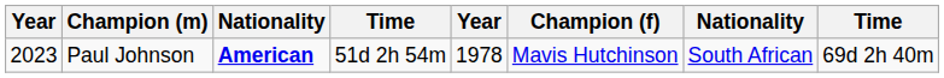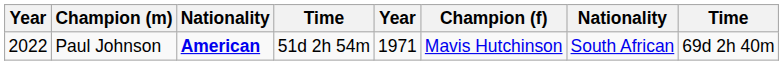 <table class="wikitable sortable">
 <tr>
 <th>Year</th>
 <th>Champion (m)</th>
 <th>Nationality</th>
 <th>Time</th>
 <th>Year</th>
 <th>Champion (f)</th>
 <th>Nationality</th>
 <th>Time</th>
 </tr>
 <tr>
-<td>2023</td>
+<td>2022</td>
 <td>Paul Johnson</td>
 <td><strong><a href='#'>American</a></strong></td>
 <td>51d 2h 54m</td>
-<td>1978</td>
+<td>1971</td>
 <td><a href='#'>Mavis Hutchinson</a></td>
 <td><a href='#'>South African</a></td>
 <td>69d 2h 40m</td>
 </tr>
 </table>
